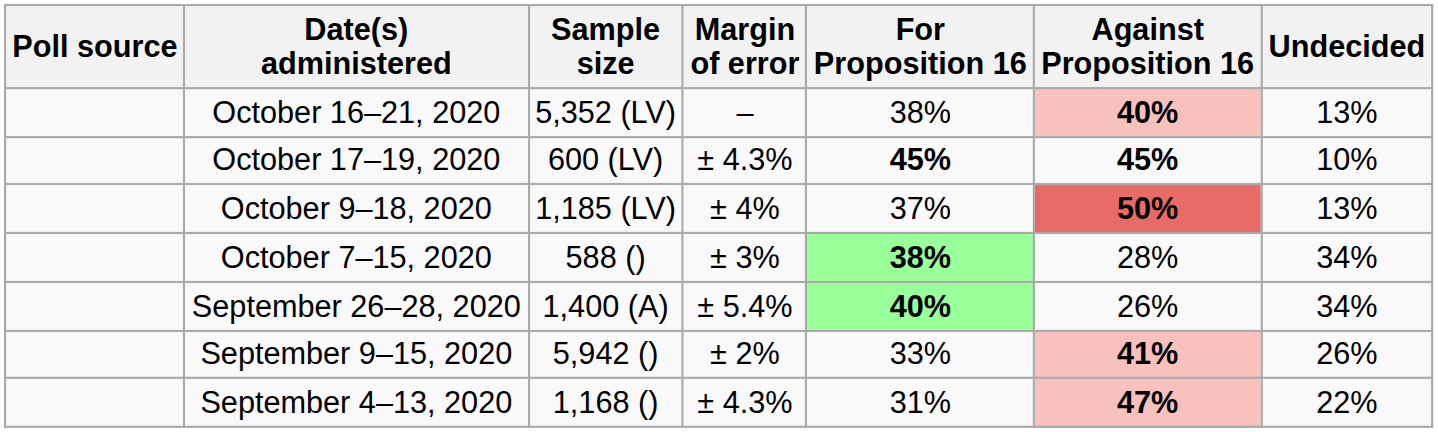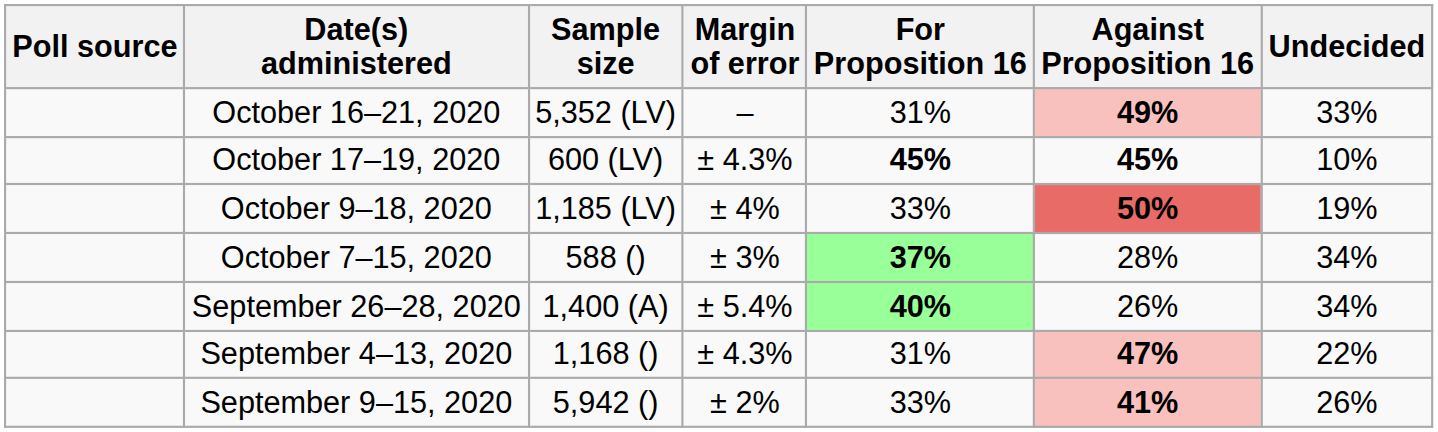 <table class="wikitable" style="font-size:90%;text-align:center;">
 <tr>
 <th>Poll source</th>
 <th>Date(s)<br>administered</th>
 <th>Sample<br>size</th>
 <th>Margin<br>of error</th>
 <th style="width:100px;">For Proposition 16</th>
 <th style="width:100px;">Against Proposition 16</th>
 <th>Undecided</th>
 </tr>
 <tr>
 <td style="text-align:left;"></td>
 <td>October 16–21, 2020</td>
 <td>5,352 (LV)</td>
 <td>–</td>
-<td>38%</td>
-<td style="background: rgb(248, 193, 190);"><strong>40%</strong></td>
-<td>13%</td>
+<td>31%</td>
+<td style="background: rgb(248, 193, 190);"><strong>49%</strong></td>
+<td>33%</td>
 </tr>
 <tr>
 <td style="text-align:left;"></td>
 <td>October 17–19, 2020</td>
 <td>600 (LV)</td>
 <td>± 4.3%</td>
 <td><strong>45%</strong></td>
 <td><strong>45%</strong></td>
 <td>10%</td>
 </tr>
 <tr>
 <td style="text-align:left;"></td>
 <td>October 9–18, 2020</td>
 <td>1,185 (LV)</td>
 <td>± 4%</td>
-<td>37%</td>
+<td>33%</td>
 <td style="background: rgb(233, 107, 103);"><strong>50%</strong></td>
-<td>13%</td>
+<td>19%</td>
 </tr>
 <tr>
 <td style="text-align:left;"></td>
 <td>October 7–15, 2020</td>
 <td>588 ()</td>
 <td>± 3%</td>
-<td style="background: rgb(153, 255, 153);"><strong>38%</strong></td>
+<td style="background: rgb(153, 255, 153);"><strong>37%</strong></td>
 <td>28%</td>
 <td>34%</td>
 </tr>
 <tr>
 <td style="text-align:left;"></td>
 <td>September 26–28, 2020</td>
 <td>1,400 (A)</td>
 <td>± 5.4%</td>
 <td style="background: rgb(153, 255, 153);"><strong>40%</strong></td>
 <td>26%</td>
 <td>34%</td>
 </tr>
 <tr>
 <td style="text-align:left;"></td>
+<td>September 4–13, 2020</td>
+<td>1,168 ()</td>
+<td>± 4.3%</td>
+<td>31%</td>
+<td style="background: rgb(248, 193, 190);"><strong>47%</strong></td>
+<td>22%</td>
+</tr>
+<tr>
+<td style="text-align:left;"></td>
 <td>September 9–15, 2020</td>
 <td>5,942 ()</td>
 <td>± 2%</td>
 <td>33%</td>
 <td style="background: rgb(248, 193, 190);"><strong>41%</strong></td>
 <td>26%</td>
 </tr>
-<tr>
-<td style="text-align:left;"></td>
-<td>September 4–13, 2020</td>
-<td>1,168 ()</td>
-<td>± 4.3%</td>
-<td>31%</td>
-<td style="background: rgb(248, 193, 190);"><strong>47%</strong></td>
-<td>22%</td>
-</tr>
 </table>
